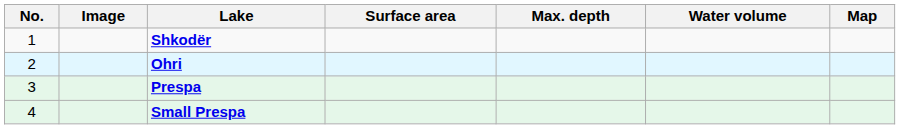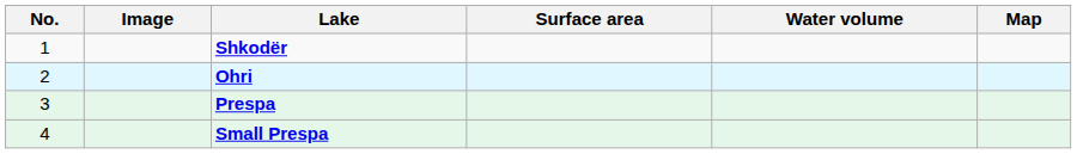 <table class="wikitable sortable"; width="75%">
 <tr>
 <th>No.</th>
 <th class="unsortable">Image</th>
 <th>Lake</th>
 <th>Surface area</th>
-<th>Max. depth</th>
 <th>Water volume</th>
 <th class="unsortable">Map</th>
 </tr>
 <tr>
 <td align="center">1</td>
 <td></td>
 <td><strong><a href='#'>Shkodër</a></strong></td>
-<td></td>
 <td></td>
 <td></td>
 <td></td>
 </tr>
 <tr bgcolor="#e1f7ff">
 <td align="center">2</td>
 <td></td>
 <td><strong><a href='#'>Ohri</a></strong></td>
 <td></td>
 <td></td>
 <td></td>
-<td></td>
 </tr>
 <tr bgcolor="#e5f7e9">
 <td align="center">3</td>
 <td></td>
 <td><strong><a href='#'>Prespa</a></strong></td>
-<td></td>
 <td></td>
 <td></td>
 <td></td>
 </tr>
 <tr bgcolor="#e5f7e9">
 <td align="center">4</td>
 <td></td>
 <td><strong><a href='#'>Small Prespa</a></strong></td>
 <td></td>
 <td></td>
 <td></td>
-<td></td>
 </tr>
 </table>
